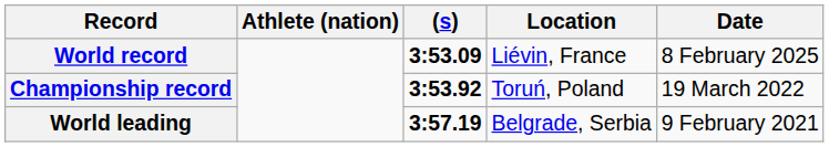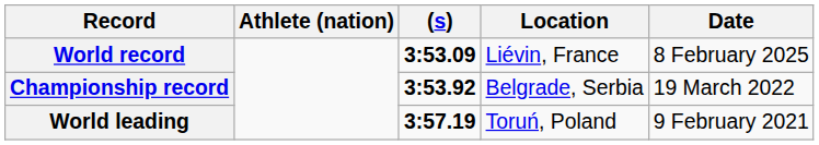 <table class="wikitable">
 <tr>
 <th scope="col">Record</th>
 <th scope="col">Athlete (nation)</th>
 <th scope="col"> (<a href='#'>s</a>)</th>
 <th scope="col">Location</th>
 <th scope="col">Date</th>
 </tr>
 <tr>
 <th scope="row"><a href='#'>World record</a></th>
 <td rowspan="3"></td>
 <td align="center"><strong>3:53.09</strong></td>
 <td><a href='#'>Liévin</a>, France</td>
 <td>8 February 2025</td>
 </tr>
 <tr>
 <th scope="row"><a href='#'>Championship record</a></th>
 <td align="center"><strong>3:53.92</strong></td>
-<td><a href='#'>Toruń</a>, Poland</td>
+<td><a href='#'>Belgrade</a>, Serbia</td>
 <td>19 March 2022</td>
 </tr>
 <tr>
 <th scope="row">World leading</th>
 <td align="center"><strong>3:57.19</strong></td>
-<td><a href='#'>Belgrade</a>, Serbia</td>
+<td><a href='#'>Toruń</a>, Poland</td>
 <td>9 February 2021</td>
 </tr>
 </table>
